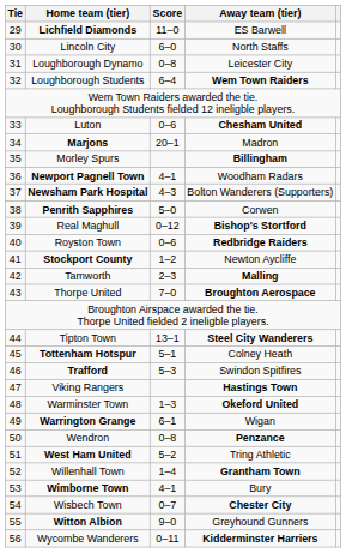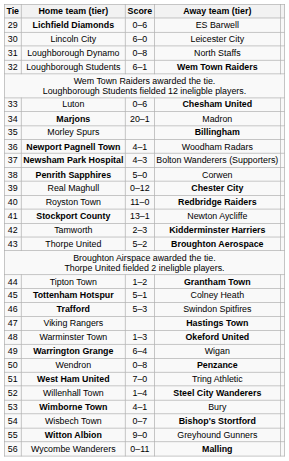 <table class="wikitable" style="text-align:center; font-size:85%">
 <tr>
 <th>Tie</th>
 <th>Home team (tier)</th>
 <th>Score</th>
 <th>Away team (tier)</th>
 <th></th>
 </tr>
 <tr>
 <td align="center">29</td>
 <td><strong>Lichfield Diamonds</strong></td>
-<td align="center">11–0</td>
+<td align="center">0–6</td>
 <td>ES Barwell</td>
 <td></td>
 </tr>
 <tr>
 <td align="center">30</td>
 <td>Lincoln City</td>
 <td align="center">6–0</td>
-<td>North Staffs</td>
+<td>Leicester City</td>
 <td></td>
 </tr>
 <tr>
 <td align="center">31</td>
 <td>Loughborough Dynamo</td>
 <td align="center">0–8</td>
-<td>Leicester City</td>
+<td>North Staffs</td>
 <td></td>
 </tr>
 <tr>
 <td align="center">32</td>
 <td>Loughborough Students</td>
-<td align="center">6–4 </td>
+<td align="center">6–1</td>
 <td><strong>Wem Town Raiders</strong></td>
 <td></td>
 </tr>
 <tr>
 <td colspan="5" align="center">Wem Town Raiders awarded the tie.</br>Loughborough Students fielded 12 ineligble players.</td>
 </tr>
 <tr>
 <td align="center">33</td>
 <td>Luton</td>
 <td align="center">0–6</td>
 <td><strong>Chesham United</strong></td>
 <td></td>
 </tr>
 <tr>
 <td align="center">34</td>
 <td><strong>Marjons</strong></td>
 <td align="center">20–1</td>
 <td>Madron</td>
 <td></td>
 </tr>
 <tr>
 <td align="center">35</td>
 <td>Morley Spurs</td>
 <td align="center"></td>
 <td><strong>Billingham</strong></td>
 <td></td>
 </tr>
 <tr>
 <td align="center">36</td>
 <td><strong>Newport Pagnell Town</strong></td>
 <td align="center">4–1</td>
 <td>Woodham Radars</td>
 <td></td>
 </tr>
 <tr>
 <td align="center">37</td>
 <td><strong>Newsham Park Hospital</strong></td>
 <td align="center">4–3</td>
 <td>Bolton Wanderers (Supporters)</td>
 <td></td>
 </tr>
 <tr>
 <td align="center">38</td>
 <td><strong>Penrith Sapphires</strong></td>
 <td align="center">5–0</td>
 <td>Corwen</td>
 <td></td>
 </tr>
 <tr>
 <td align="center">39</td>
 <td>Real Maghull</td>
 <td align="center">0–12</td>
-<td><strong>Bishop's Stortford</strong></td>
+<td><strong>Chester City</strong></td>
 <td></td>
 </tr>
 <tr>
 <td align="center">40</td>
 <td>Royston Town</td>
-<td align="center">0–6</td>
+<td align="center">11–0</td>
 <td><strong>Redbridge Raiders</strong></td>
 <td></td>
 </tr>
 <tr>
 <td align="center">41</td>
 <td><strong>Stockport County</strong></td>
-<td align="center">1–2</td>
+<td align="center">13–1</td>
 <td>Newton Aycliffe</td>
 <td></td>
 </tr>
 <tr>
 <td align="center">42</td>
 <td>Tamworth</td>
 <td align="center">2–3</td>
-<td><strong>Malling</strong></td>
+<td><strong>Kidderminster Harriers</strong></td>
 <td></td>
 </tr>
 <tr>
 <td align="center">43</td>
 <td>Thorpe United</td>
-<td align="center">7–0</td>
+<td align="center">5–2</td>
 <td><strong>Broughton Aerospace</strong></td>
 <td></td>
 </tr>
 <tr>
 <td colspan="5" align="center">Broughton Airspace awarded the tie.</br>Thorpe United fielded 2 ineligble players.</td>
 </tr>
 <tr>
 <td align="center">44</td>
 <td>Tipton Town</td>
-<td align="center">13–1</td>
-<td><strong>Steel City Wanderers</strong></td>
+<td align="center">1–2</td>
+<td><strong>Grantham Town</strong></td>
 <td></td>
 </tr>
 <tr>
 <td align="center">45</td>
 <td><strong>Tottenham Hotspur</strong></td>
 <td align="center">5–1</td>
 <td>Colney Heath</td>
 <td></td>
 </tr>
 <tr>
 <td align="center">46</td>
 <td><strong>Trafford</strong></td>
 <td align="center">5–3</td>
 <td>Swindon Spitfires</td>
 <td></td>
 </tr>
 <tr>
 <td align="center">47</td>
 <td>Viking Rangers</td>
 <td align="center"></td>
 <td><strong>Hastings Town</strong></td>
 <td></td>
 </tr>
 <tr>
 <td align="center">48</td>
 <td>Warminster Town</td>
 <td align="center">1–3</td>
 <td><strong>Okeford United</strong></td>
 <td></td>
 </tr>
 <tr>
 <td align="center">49</td>
 <td><strong>Warrington Grange</strong></td>
-<td align="center">6–1</td>
+<td align="center">6–4 </td>
 <td>Wigan</td>
 <td></td>
 </tr>
 <tr>
 <td align="center">50</td>
 <td>Wendron</td>
 <td align="center">0–8</td>
 <td><strong>Penzance</strong></td>
 <td></td>
 </tr>
 <tr>
 <td align="center">51</td>
 <td><strong>West Ham United</strong></td>
-<td align="center">5–2</td>
+<td align="center">7–0</td>
 <td>Tring Athletic</td>
 <td></td>
 </tr>
 <tr>
 <td align="center">52</td>
 <td>Willenhall Town</td>
 <td align="center">1–4</td>
-<td><strong>Grantham Town</strong></td>
+<td><strong>Steel City Wanderers</strong></td>
 <td></td>
 </tr>
 <tr>
 <td align="center">53</td>
 <td><strong>Wimborne Town</strong></td>
 <td align="center">4–1</td>
 <td>Bury</td>
 <td></td>
 </tr>
 <tr>
 <td align="center">54</td>
 <td>Wisbech Town</td>
 <td align="center">0–7</td>
-<td><strong>Chester City</strong></td>
+<td><strong>Bishop's Stortford</strong></td>
 <td></td>
 </tr>
 <tr>
 <td align="center">55</td>
 <td><strong>Witton Albion</strong></td>
 <td align="center">9–0</td>
 <td>Greyhound Gunners</td>
 <td></td>
 </tr>
 <tr>
 <td align="center">56</td>
 <td>Wycombe Wanderers</td>
 <td align="center">0–11</td>
-<td><strong>Kidderminster Harriers</strong></td>
+<td><strong>Malling</strong></td>
 <td></td>
 </tr>
 </table>
